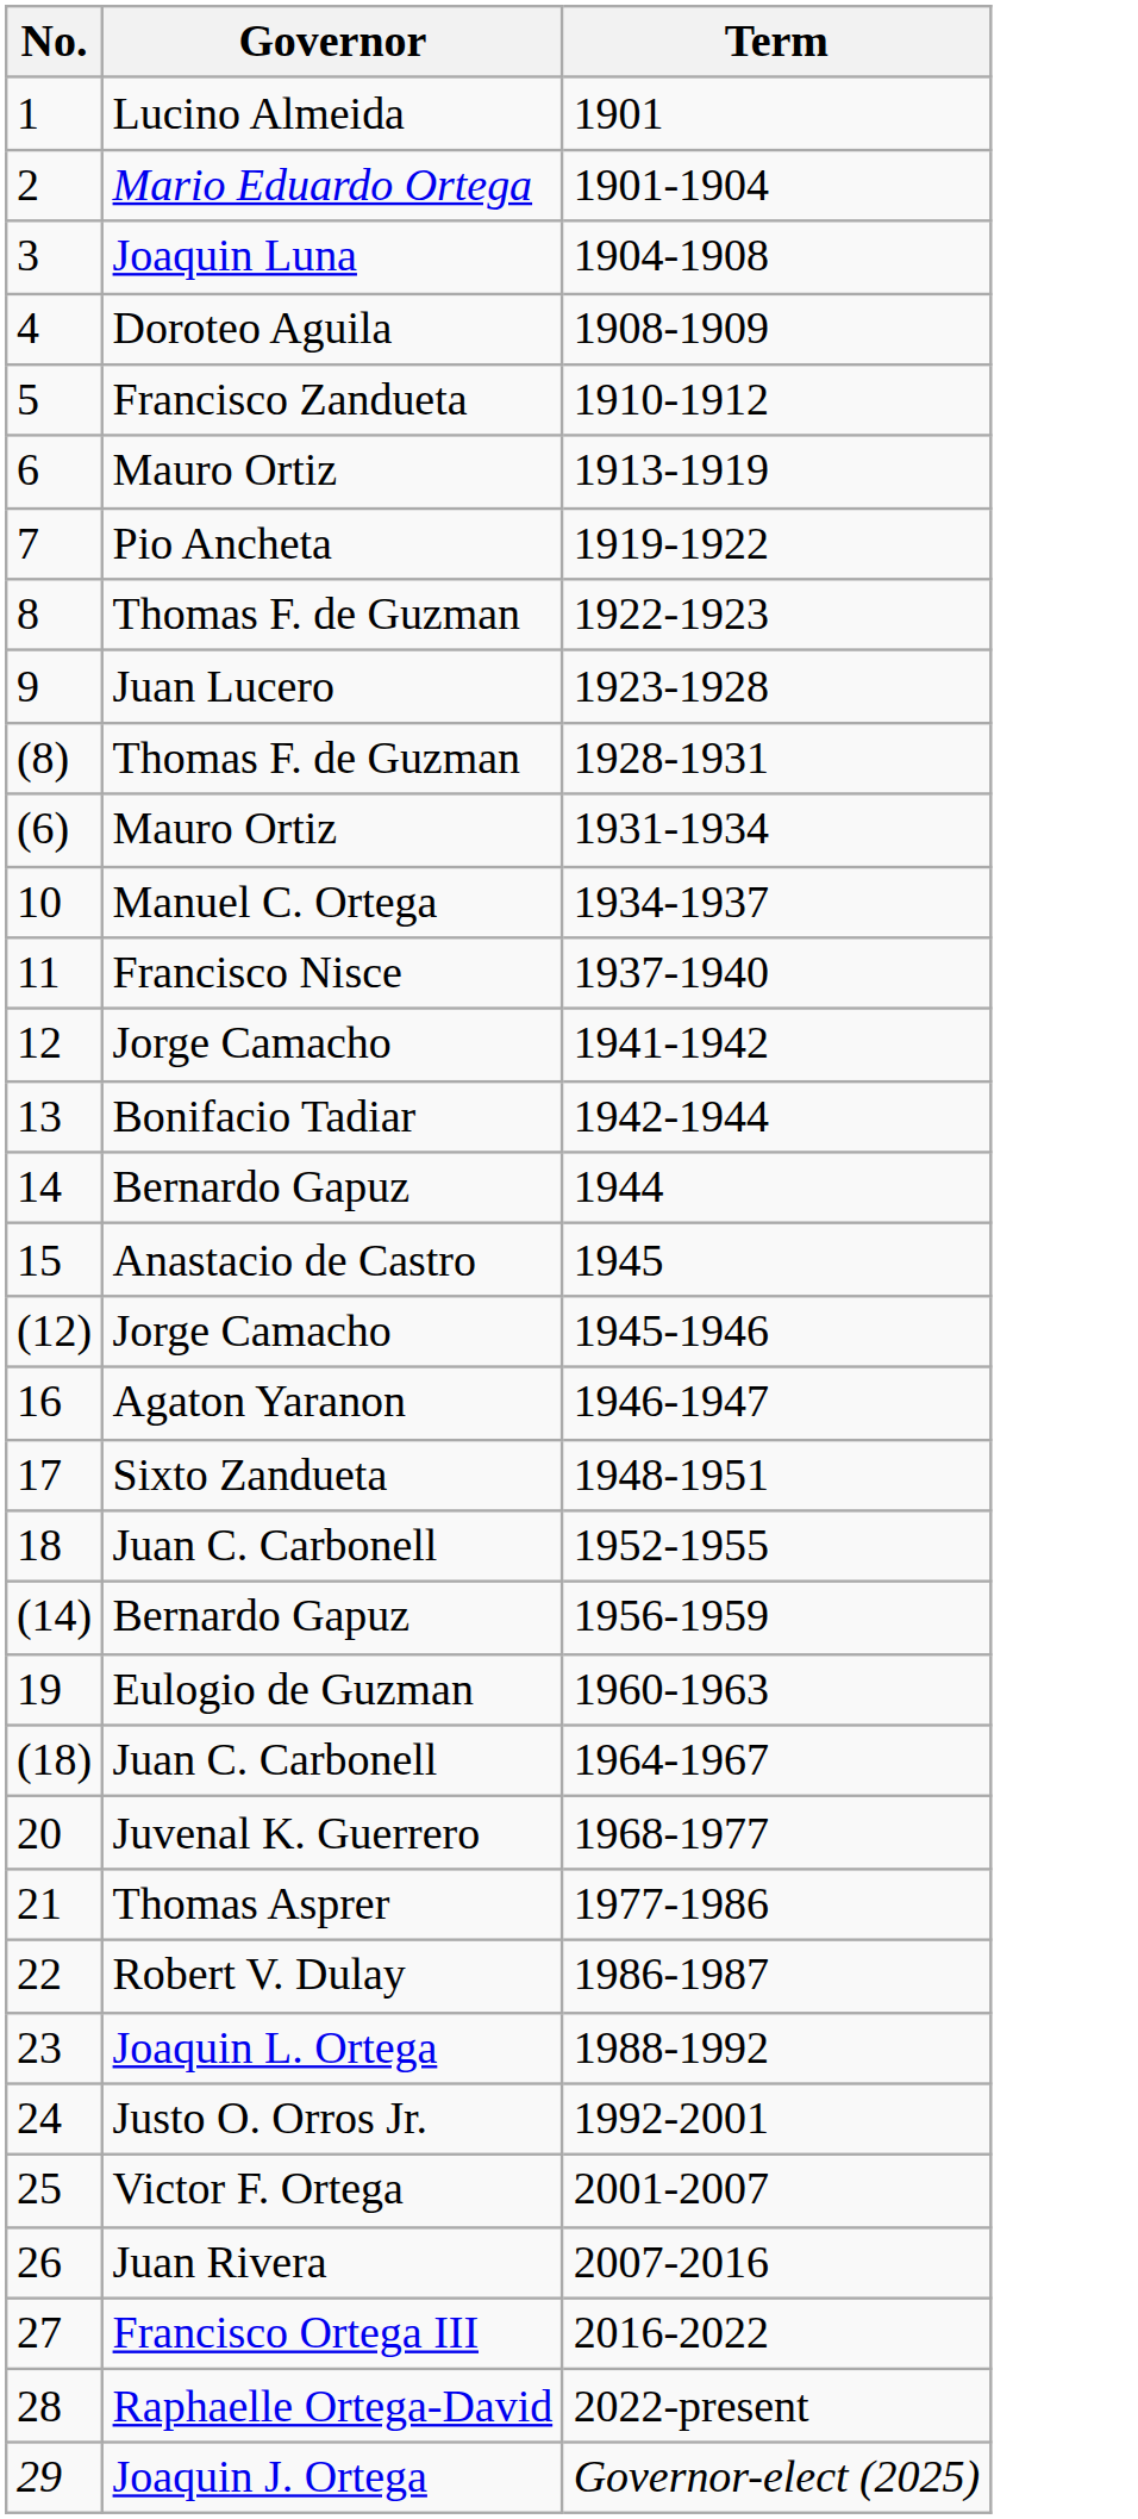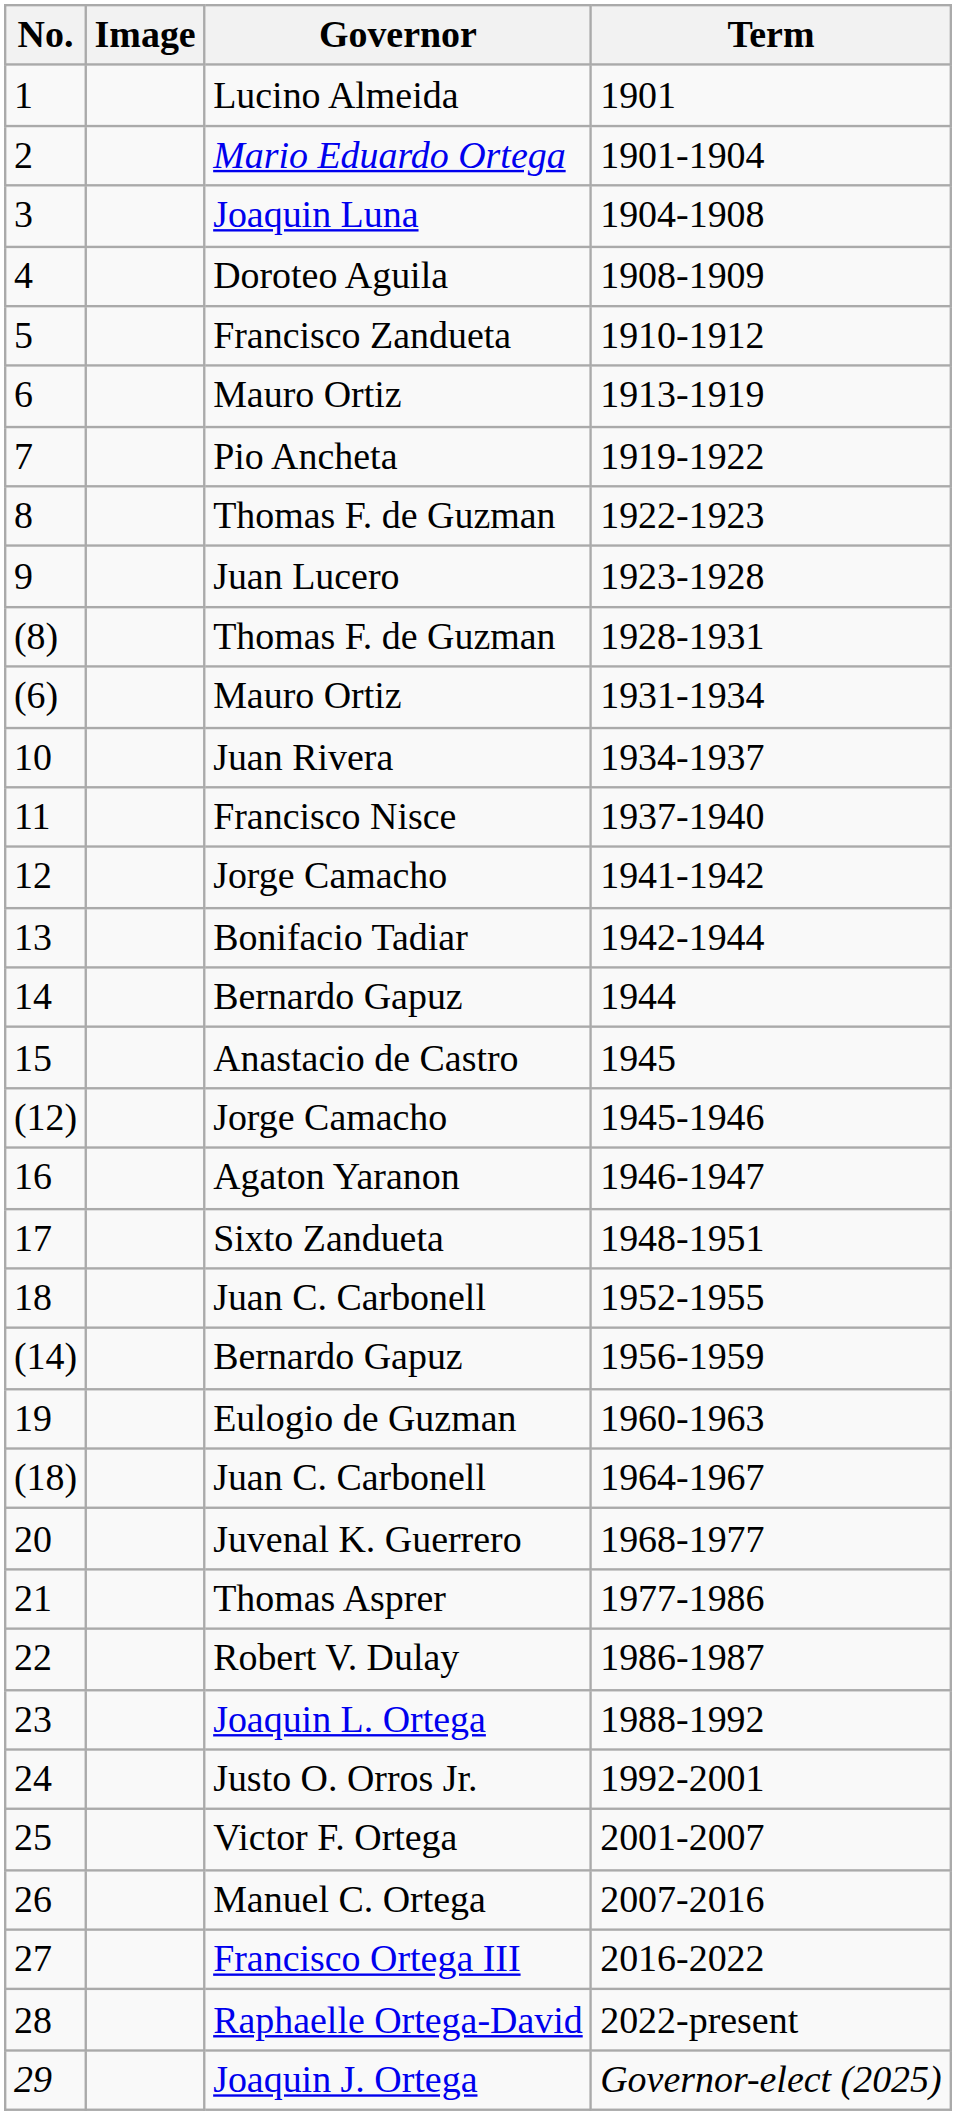 <table class="wikitable sortable">
 <tr>
 <th>No.</th>
+<th>Image</th>
 <th>Governor</th>
 <th>Term</th>
 </tr>
 <tr>
 <td>1</td>
+<td></td>
 <td>Lucino Almeida</td>
 <td>1901</td>
 </tr>
 <tr>
 <td>2</td>
+<td></td>
 <td><em><a href='#'>Mario Eduardo Ortega</a></em></td>
 <td>1901-1904</td>
 </tr>
 <tr>
 <td>3</td>
+<td></td>
 <td><a href='#'>Joaquin Luna</a></td>
 <td>1904-1908</td>
 </tr>
 <tr>
 <td>4</td>
+<td></td>
 <td>Doroteo Aguila</td>
 <td>1908-1909</td>
 </tr>
 <tr>
 <td>5</td>
+<td></td>
 <td>Francisco Zandueta</td>
 <td>1910-1912</td>
 </tr>
 <tr>
 <td>6</td>
+<td></td>
 <td>Mauro Ortiz</td>
 <td>1913-1919</td>
 </tr>
 <tr>
 <td>7</td>
+<td></td>
 <td>Pio Ancheta</td>
 <td>1919-1922</td>
 </tr>
 <tr>
 <td>8</td>
+<td></td>
 <td>Thomas F. de Guzman</td>
 <td>1922-1923</td>
 </tr>
 <tr>
 <td>9</td>
+<td></td>
 <td>Juan Lucero</td>
 <td>1923-1928</td>
 </tr>
 <tr>
 <td>(8)</td>
+<td></td>
 <td>Thomas F. de Guzman</td>
 <td>1928-1931</td>
 </tr>
 <tr>
 <td>(6)</td>
+<td></td>
 <td>Mauro Ortiz</td>
 <td>1931-1934</td>
 </tr>
 <tr>
 <td>10</td>
-<td>Manuel C. Ortega</td>
+<td></td>
+<td>Juan Rivera</td>
 <td>1934-1937</td>
 </tr>
 <tr>
 <td>11</td>
+<td></td>
 <td>Francisco Nisce</td>
 <td>1937-1940</td>
 </tr>
 <tr>
 <td>12</td>
+<td></td>
 <td>Jorge Camacho</td>
 <td>1941-1942</td>
 </tr>
 <tr>
 <td>13</td>
+<td></td>
 <td>Bonifacio Tadiar</td>
 <td>1942-1944</td>
 </tr>
 <tr>
 <td>14</td>
+<td></td>
 <td>Bernardo Gapuz</td>
 <td>1944</td>
 </tr>
 <tr>
 <td>15</td>
+<td></td>
 <td>Anastacio de Castro</td>
 <td>1945</td>
 </tr>
 <tr>
 <td>(12)</td>
+<td></td>
 <td>Jorge Camacho</td>
 <td>1945-1946</td>
 </tr>
 <tr>
 <td>16</td>
+<td></td>
 <td>Agaton Yaranon</td>
 <td>1946-1947</td>
 </tr>
 <tr>
 <td>17</td>
+<td></td>
 <td>Sixto Zandueta</td>
 <td>1948-1951</td>
 </tr>
 <tr>
 <td>18</td>
+<td></td>
 <td>Juan C. Carbonell</td>
 <td>1952-1955</td>
 </tr>
 <tr>
 <td>(14)</td>
+<td></td>
 <td>Bernardo Gapuz</td>
 <td>1956-1959</td>
 </tr>
 <tr>
 <td>19</td>
+<td></td>
 <td>Eulogio de Guzman</td>
 <td>1960-1963</td>
 </tr>
 <tr>
 <td>(18)</td>
+<td></td>
 <td>Juan C. Carbonell</td>
 <td>1964-1967</td>
 </tr>
 <tr>
 <td>20</td>
+<td></td>
 <td>Juvenal K. Guerrero</td>
 <td>1968-1977</td>
 </tr>
 <tr>
 <td>21</td>
+<td></td>
 <td>Thomas Asprer</td>
 <td>1977-1986</td>
 </tr>
 <tr>
 <td>22</td>
+<td></td>
 <td>Robert V. Dulay</td>
 <td>1986-1987</td>
 </tr>
 <tr>
 <td>23</td>
+<td></td>
 <td><a href='#'>Joaquin L. Ortega</a></td>
 <td>1988-1992</td>
 </tr>
 <tr>
 <td>24</td>
+<td></td>
 <td>Justo O. Orros Jr.</td>
 <td>1992-2001</td>
 </tr>
 <tr>
 <td>25</td>
+<td></td>
 <td>Victor F. Ortega</td>
 <td>2001-2007</td>
 </tr>
 <tr>
 <td>26</td>
-<td>Juan Rivera</td>
+<td></td>
+<td>Manuel C. Ortega</td>
 <td>2007-2016</td>
 </tr>
 <tr>
 <td>27</td>
+<td></td>
 <td><a href='#'>Francisco Ortega III</a></td>
 <td>2016-2022</td>
 </tr>
 <tr>
 <td>28</td>
+<td></td>
 <td><a href='#'>Raphaelle Ortega-David</a></td>
 <td>2022-present</td>
 </tr>
 <tr>
 <td><em>29</em></td>
+<td></td>
 <td><a href='#'>Joaquin J. Ortega</a></td>
 <td><em>Governor-elect (2025)</em></td>
 </tr>
 </table>
